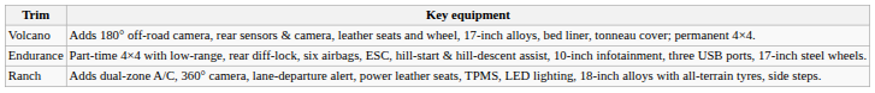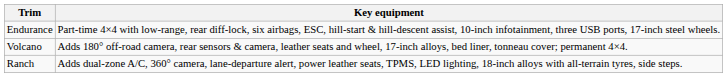 <table class="wikitable">
 <tr>
 <th>Trim</th>
 <th>Key equipment</th>
 </tr>
 <tr>
+<td>Endurance</td>
+<td>Part-time 4×4 with low-range, rear diff-lock, six airbags, ESC, hill-start & hill-descent assist, 10-inch infotainment, three USB ports, 17-inch steel wheels.</td>
+</tr>
+<tr>
 <td>Volcano</td>
 <td>Adds 180° off-road camera, rear sensors & camera, leather seats and wheel, 17-inch alloys, bed liner, tonneau cover; permanent 4×4.</td>
-</tr>
-<tr>
-<td>Endurance</td>
-<td>Part-time 4×4 with low-range, rear diff-lock, six airbags, ESC, hill-start & hill-descent assist, 10-inch infotainment, three USB ports, 17-inch steel wheels.</td>
 </tr>
 <tr>
 <td>Ranch</td>
 <td>Adds dual-zone A/C, 360° camera, lane-departure alert, power leather seats, TPMS, LED lighting, 18-inch alloys with all-terrain tyres, side steps.</td>
 </tr>
 </table>
